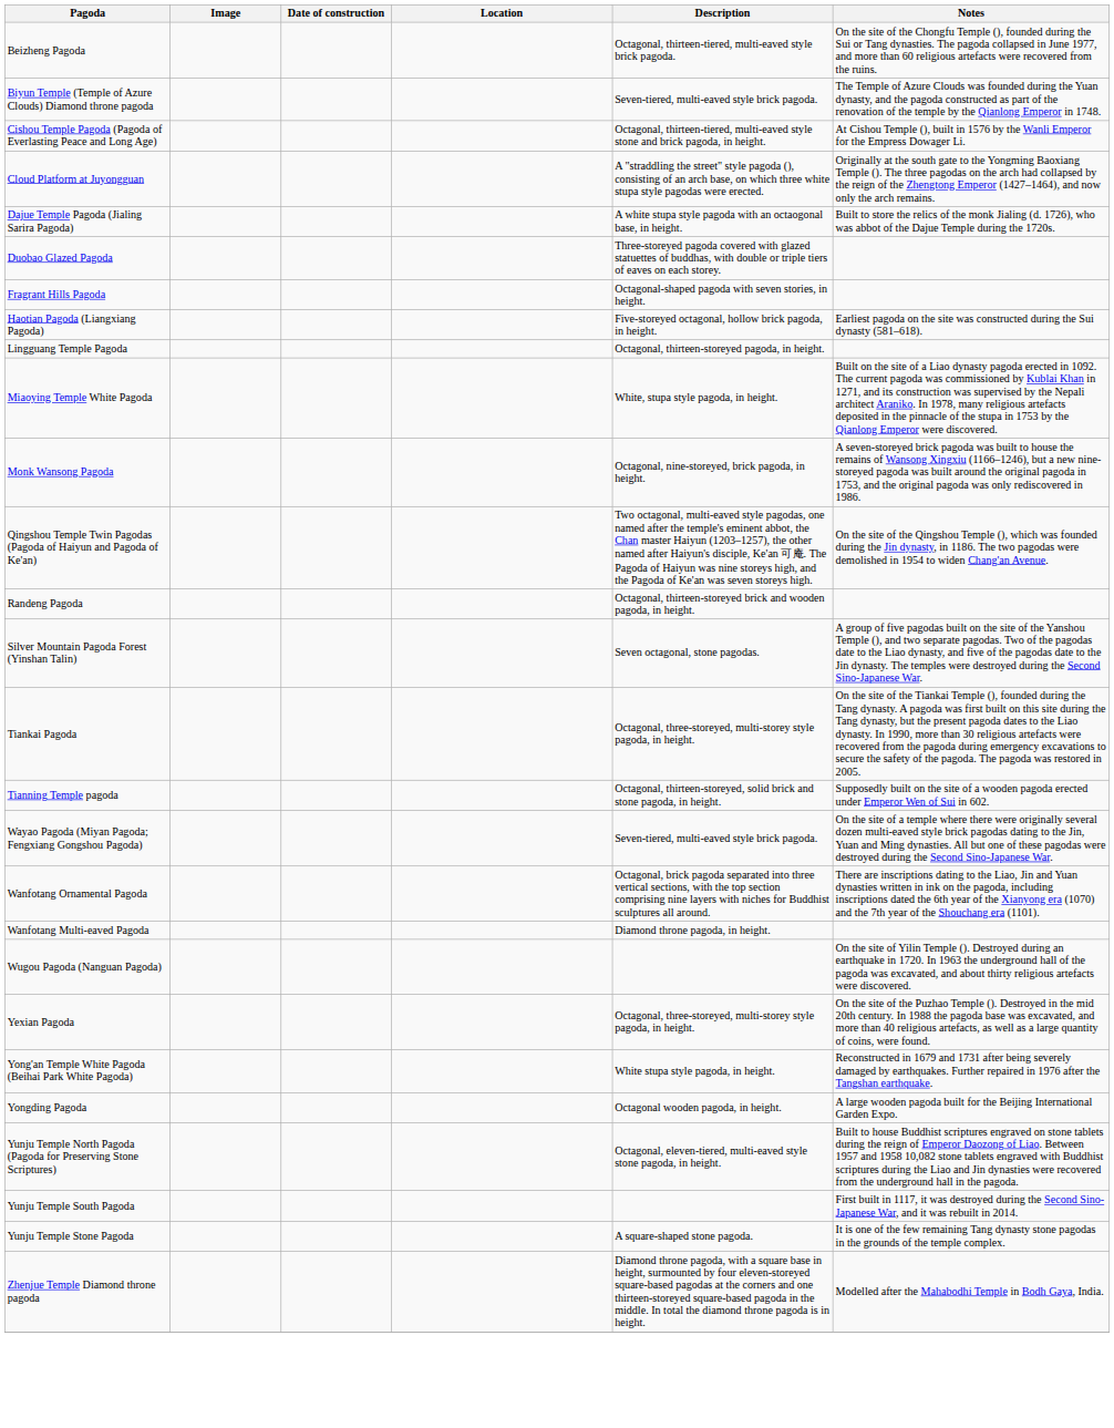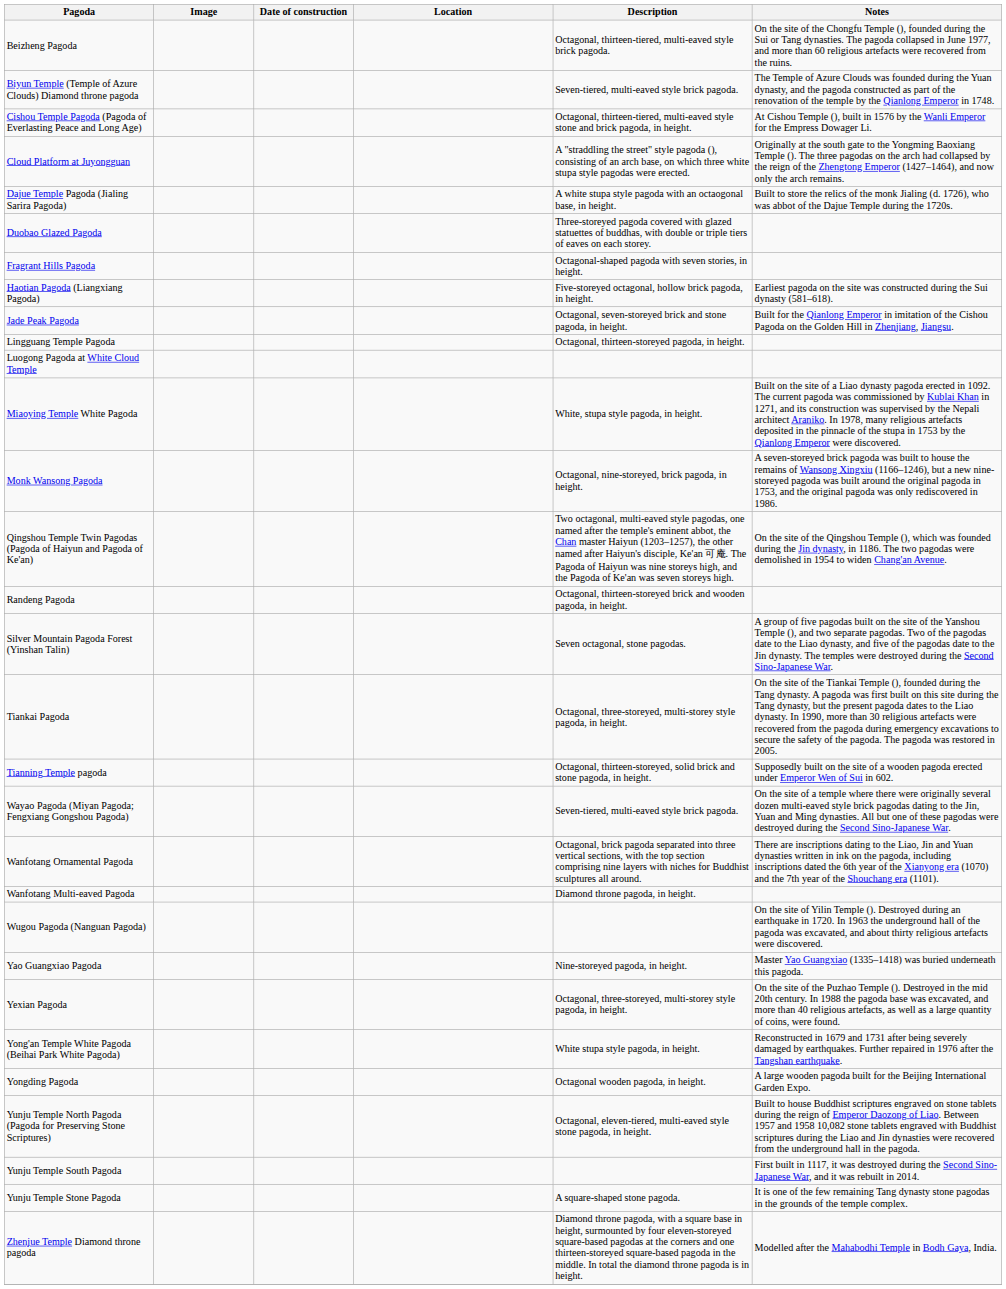 <table class="wikitable sortable" style="width: 100%">
 <tr>
 <th width="15%">Pagoda</th>
 <th width="10%">Image</th>
 <th width="10%">Date of construction</th>
 <th width="20%">Location</th>
 <th width="20%">Description</th>
 <th width="25%">Notes</th>
 </tr>
 <tr>
 <td>Beizheng Pagoda<br></td>
 <td></td>
 <td></td>
 <td><br><small></small></td>
 <td>Octagonal, thirteen-tiered, multi-eaved style brick pagoda.</td>
 <td>On the site of the Chongfu Temple (), founded during the Sui or Tang dynasties.  The pagoda collapsed in June 1977, and more than 60 religious artefacts were recovered from the ruins.</td>
 </tr>
 <tr>
 <td><a href='#'>Biyun Temple</a> (Temple of Azure Clouds) Diamond throne pagoda<br></td>
 <td></td>
 <td></td>
 <td><br><small></small></td>
 <td>Seven-tiered, multi-eaved style brick pagoda.</td>
 <td>The Temple of Azure Clouds was founded during the Yuan dynasty, and the pagoda constructed as part of the renovation of the temple by the <a href='#'>Qianlong Emperor</a> in 1748.</td>
 </tr>
 <tr>
 <td><a href='#'>Cishou Temple Pagoda</a> (Pagoda of Everlasting Peace and Long Age)<br></td>
 <td></td>
 <td></td>
 <td><br><small></small></td>
 <td>Octagonal, thirteen-tiered, multi-eaved style stone and brick pagoda,  in height.</td>
 <td>At Cishou Temple (), built in 1576 by the <a href='#'>Wanli Emperor</a> for the Empress Dowager Li.</td>
 </tr>
 <tr>
 <td><a href='#'>Cloud Platform at Juyongguan</a><br></td>
 <td></td>
 <td></td>
 <td><br><small></small></td>
 <td>A "straddling the street" style pagoda (), consisting of an arch base, on which three white stupa style pagodas were erected.</td>
 <td>Originally at the south gate to the Yongming Baoxiang Temple ().  The three pagodas on the arch had collapsed by the reign of the <a href='#'>Zhengtong Emperor</a> (1427–1464), and now only the arch remains.</td>
 </tr>
 <tr>
 <td><a href='#'>Dajue Temple</a> Pagoda (Jialing Sarira Pagoda)<br></td>
 <td></td>
 <td></td>
 <td><br><small></small></td>
 <td>A white stupa style pagoda with an octaogonal base,  in height.</td>
 <td>Built to store the relics of the monk Jialing  (d. 1726), who was abbot of the Dajue Temple during the 1720s.</td>
 </tr>
 <tr>
 <td><a href='#'>Duobao Glazed Pagoda</a><br></td>
 <td></td>
 <td></td>
 <td><br><small></small></td>
 <td>Three-storeyed pagoda covered with glazed statuettes of buddhas, with double or triple tiers of eaves on each storey.</td>
 <td></td>
 </tr>
 <tr>
 <td><a href='#'>Fragrant Hills Pagoda</a><br></td>
 <td></td>
 <td></td>
 <td><br><small></small></td>
 <td>Octagonal-shaped pagoda with seven stories,  in height.</td>
 <td></td>
 </tr>
 <tr>
 <td><a href='#'>Haotian Pagoda</a> (Liangxiang Pagoda)<br></td>
 <td></td>
 <td></td>
 <td><br><small></small></td>
 <td>Five-storeyed octagonal, hollow brick pagoda,  in height.</td>
 <td>Earliest pagoda on the site was constructed during the Sui dynasty (581–618).</td>
 </tr>
 <tr>
+<td><a href='#'>Jade Peak Pagoda</a><br></td>
+<td></td>
+<td></td>
+<td><br><small></small></td>
+<td>Octagonal, seven-storeyed brick and stone pagoda,  in height.</td>
+<td>Built for the <a href='#'>Qianlong Emperor</a> in imitation of the Cishou Pagoda on the Golden Hill in <a href='#'>Zhenjiang</a>, <a href='#'>Jiangsu</a>.</td>
+</tr>
+<tr>
 <td>Lingguang Temple Pagoda<br></td>
 <td></td>
 <td></td>
 <td><br><small></small></td>
 <td>Octagonal, thirteen-storeyed pagoda,  in height.</td>
+<td></td>
+</tr>
+<tr>
+<td>Luogong Pagoda at <a href='#'>White Cloud Temple</a><br></td>
+<td></td>
+<td></td>
+<td><br><small></small></td>
+<td></td>
 <td></td>
 </tr>
 <tr>
 <td><a href='#'>Miaoying Temple</a> White Pagoda<br></td>
 <td></td>
 <td></td>
 <td><br><small></small></td>
 <td>White, stupa style pagoda,  in height.</td>
 <td>Built on the site of a Liao dynasty pagoda erected in 1092. The current pagoda was commissioned by <a href='#'>Kublai Khan</a> in 1271, and its construction was supervised by the Nepali architect <a href='#'>Araniko</a>. In 1978, many religious artefacts deposited in the pinnacle of the stupa in 1753 by the <a href='#'>Qianlong Emperor</a> were discovered.</td>
 </tr>
 <tr>
 <td><a href='#'>Monk Wansong Pagoda</a><br></td>
 <td></td>
 <td></td>
 <td><br><small></small></td>
 <td>Octagonal, nine-storeyed, brick pagoda,  in height.</td>
 <td>A seven-storeyed brick pagoda was built to house the remains of <a href='#'>Wansong Xingxiu</a> (1166–1246), but a new nine-storeyed pagoda was built around the original pagoda in 1753, and the original pagoda was only rediscovered in 1986.</td>
 </tr>
 <tr>
 <td>Qingshou Temple Twin Pagodas (Pagoda of Haiyun and Pagoda of Ke'an)<br></td>
 <td></td>
 <td></td>
 <td><br><small></small></td>
 <td>Two octagonal, multi-eaved style pagodas, one named after the temple's eminent abbot, the <a href='#'>Chan</a> master Haiyun  (1203–1257), the other named after Haiyun's disciple, Ke'an 可庵. The Pagoda of Haiyun was nine storeys high, and the Pagoda of Ke'an was seven storeys high.</td>
 <td>On the site of the Qingshou Temple (), which was founded during the <a href='#'>Jin dynasty</a>, in 1186. The two pagodas were demolished in 1954 to widen <a href='#'>Chang'an Avenue</a>.</td>
 </tr>
 <tr>
 <td>Randeng Pagoda<br></td>
 <td></td>
 <td></td>
 <td><br><small></small></td>
 <td>Octagonal, thirteen-storeyed brick and wooden pagoda,  in height.</td>
 <td></td>
 </tr>
 <tr>
 <td>Silver Mountain Pagoda Forest (Yinshan Talin)<br></td>
 <td></td>
 <td></td>
 <td><br><small></small></td>
 <td>Seven octagonal, stone pagodas.</td>
 <td>A group of five pagodas built on the site of the Yanshou Temple (), and two separate pagodas. Two of the pagodas date to the Liao dynasty, and five of the pagodas date to the Jin dynasty. The temples were destroyed during the <a href='#'>Second Sino-Japanese War</a>.</td>
 </tr>
 <tr>
 <td>Tiankai Pagoda<br></td>
 <td></td>
 <td></td>
 <td><br><small></small></td>
 <td>Octagonal, three-storeyed, multi-storey style pagoda,  in height.</td>
 <td>On the site of the Tiankai Temple (), founded during the Tang dynasty.  A pagoda was first built on this site during the Tang dynasty, but the present pagoda dates to the Liao dynasty.  In 1990, more than 30 religious artefacts were recovered from the pagoda during emergency excavations to secure the safety of the pagoda. The pagoda was restored in 2005.</td>
 </tr>
 <tr>
 <td><a href='#'>Tianning Temple</a> pagoda<br></td>
 <td></td>
 <td></td>
 <td><br><small></small></td>
 <td>Octagonal, thirteen-storeyed, solid brick and stone pagoda,  in height.</td>
 <td>Supposedly built on the site of a wooden pagoda erected under <a href='#'>Emperor Wen of Sui</a> in 602.</td>
 </tr>
 <tr>
 <td>Wayao Pagoda (Miyan Pagoda; Fengxiang Gongshou Pagoda)<br></td>
 <td></td>
 <td></td>
 <td><br><small></small></td>
 <td>Seven-tiered, multi-eaved style brick pagoda.</td>
 <td>On the site of a temple where there were originally several dozen multi-eaved style brick pagodas dating to the Jin, Yuan and Ming dynasties.  All but one of these pagodas were destroyed during the <a href='#'>Second Sino-Japanese War</a>.</td>
 </tr>
 <tr>
 <td>Wanfotang Ornamental Pagoda<br></td>
 <td></td>
 <td></td>
 <td><br><small></small></td>
 <td>Octagonal, brick pagoda separated into three vertical sections, with the top section comprising nine layers with niches for Buddhist sculptures all around.</td>
 <td>There are inscriptions dating to the Liao, Jin and Yuan dynasties written in ink on the pagoda, including inscriptions dated the 6th year of the <a href='#'>Xianyong era</a> (1070) and the 7th year of the <a href='#'>Shouchang era</a> (1101).</td>
 </tr>
 <tr>
 <td>Wanfotang Multi-eaved Pagoda<br></td>
 <td></td>
 <td></td>
 <td><br><small></small></td>
 <td>Diamond throne pagoda,  in height.</td>
 <td></td>
 </tr>
 <tr>
 <td>Wugou Pagoda (Nanguan Pagoda)<br></td>
 <td></td>
 <td></td>
 <td><br><small></small></td>
 <td></td>
 <td>On the site of Yilin Temple (). Destroyed during an earthquake in 1720.  In 1963 the underground hall of the pagoda was excavated, and about thirty religious artefacts were discovered.</td>
 </tr>
 <tr>
+<td>Yao Guangxiao Pagoda <br></td>
+<td></td>
+<td></td>
+<td><br><small></small></td>
+<td>Nine-storeyed pagoda,  in height.</td>
+<td>Master <a href='#'>Yao Guangxiao</a> (1335–1418) was buried underneath this pagoda.</td>
+</tr>
+<tr>
 <td>Yexian Pagoda<br></td>
 <td></td>
 <td></td>
 <td><br><small></small></td>
 <td>Octagonal, three-storeyed, multi-storey style pagoda,  in height.</td>
 <td>On the site of the Puzhao Temple (). Destroyed in the mid 20th century. In 1988 the pagoda base was excavated, and more than 40 religious artefacts, as well as a large quantity of coins, were found.</td>
 </tr>
 <tr>
 <td>Yong'an Temple White Pagoda (Beihai Park White Pagoda)<br></td>
 <td></td>
 <td></td>
 <td><br><small></small></td>
 <td>White stupa style pagoda,  in height.</td>
 <td>Reconstructed in 1679 and 1731 after being severely damaged by earthquakes.  Further repaired in 1976 after the <a href='#'>Tangshan earthquake</a>.</td>
 </tr>
 <tr>
 <td>Yongding Pagoda<br></td>
 <td></td>
 <td></td>
 <td><br><small></small></td>
 <td>Octagonal wooden pagoda,  in height.</td>
 <td>A large wooden pagoda built for the Beijing International Garden Expo.</td>
 </tr>
 <tr>
 <td>Yunju Temple North Pagoda (Pagoda for Preserving Stone Scriptures)<br></td>
 <td></td>
 <td></td>
 <td><br><small></small></td>
 <td>Octagonal, eleven-tiered, multi-eaved style stone pagoda,  in height.</td>
 <td>Built to house Buddhist scriptures engraved on stone tablets during the reign of <a href='#'>Emperor Daozong of Liao</a>.  Between 1957 and 1958 10,082 stone tablets engraved with Buddhist scriptures during the Liao and Jin dynasties were recovered from the underground hall in the pagoda.</td>
 </tr>
 <tr>
 <td>Yunju Temple South Pagoda<br></td>
 <td></td>
 <td></td>
 <td><br><small></small></td>
 <td></td>
 <td>First built in 1117, it was destroyed during the <a href='#'>Second Sino-Japanese War</a>, and it was rebuilt in 2014.</td>
 </tr>
 <tr>
 <td>Yunju Temple Stone Pagoda<br></td>
 <td></td>
 <td></td>
 <td><br><small></small></td>
 <td>A square-shaped stone pagoda.</td>
 <td>It is one of the few remaining Tang dynasty stone pagodas in the grounds of the temple complex.</td>
 </tr>
 <tr>
 <td><a href='#'>Zhenjue Temple</a> Diamond throne pagoda<br></td>
 <td></td>
 <td></td>
 <td><br><small></small></td>
 <td>Diamond throne pagoda, with a square base  in height, surmounted by four eleven-storeyed square-based pagodas at the corners and one thirteen-storeyed square-based pagoda in the middle. In total the diamond throne pagoda is  in height.</td>
 <td>Modelled after the <a href='#'>Mahabodhi Temple</a> in <a href='#'>Bodh Gaya</a>, India.</td>
 </tr>
 <tr>
 </tr>
 </table>
